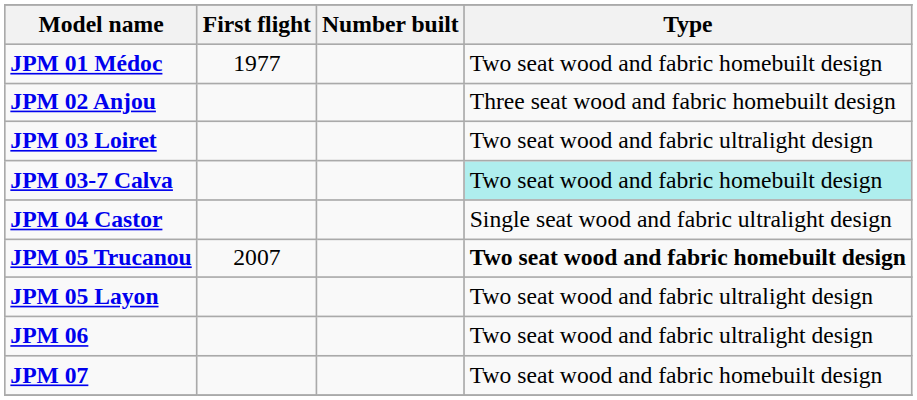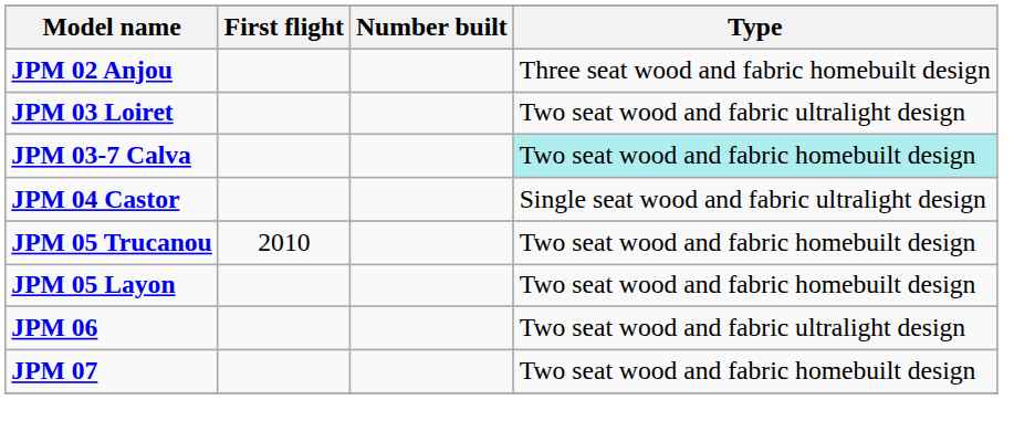 <table class="wikitable" align=center style="font-size:90%;">
 <tr>
 </tr>
 <tr style="background:#efefef;">
 <th>Model name</th>
 <th>First flight</th>
 <th>Number built</th>
 <th>Type</th>
-</tr>
-<tr>
-<td align=left><strong><a href='#'>JPM 01 Médoc</a></strong></td>
-<td align=center>1977</td>
-<td align=center></td>
-<td align=left>Two seat wood and fabric homebuilt design</td>
 </tr>
 <tr>
 <td align=left><strong><a href='#'>JPM 02 Anjou</a></strong></td>
 <td align=center></td>
 <td align=center></td>
 <td align=left>Three seat wood and fabric homebuilt design</td>
 </tr>
 <tr>
 <td align=left><strong><a href='#'>JPM 03 Loiret</a></strong></td>
 <td align=center></td>
 <td align=center></td>
 <td align=left>Two seat wood and fabric ultralight design</td>
 </tr>
 <tr>
 <td align=left><strong><a href='#'>JPM 03-7 Calva</a></strong></td>
 <td align=center></td>
 <td align=center></td>
 <td align=left style="background: paleturquoise;">Two seat wood and fabric homebuilt design</td>
 </tr>
 <tr>
 <td align=left><strong><a href='#'>JPM 04 Castor</a></strong></td>
 <td align=center></td>
 <td align=center></td>
 <td align=left>Single seat wood and fabric ultralight design</td>
 </tr>
 <tr>
 <td align=left><strong><a href='#'>JPM 05 Trucanou</a></strong></td>
-<td align=center>2007</td>
+<td align=center>2010</td>
 <td align=center></td>
-<td align=left><strong>Two seat wood and fabric homebuilt design</strong></td>
+<td align=left>Two seat wood and fabric homebuilt design</td>
 </tr>
 <tr>
 <td align=left><strong><a href='#'>JPM 05 Layon</a></strong></td>
 <td align=center></td>
 <td align=center></td>
-<td align=left>Two seat wood and fabric ultralight design</td>
+<td align=left>Two seat wood and fabric homebuilt design</td>
 </tr>
 <tr>
 <td align=left><strong><a href='#'>JPM 06</a></strong></td>
 <td align=center></td>
 <td align=center></td>
 <td align=left>Two seat wood and fabric ultralight design</td>
 </tr>
 <tr>
 <td align=left><strong><a href='#'>JPM 07</a></strong></td>
 <td align=center></td>
 <td align=center></td>
 <td align=left>Two seat wood and fabric homebuilt design</td>
 </tr>
 <tr>
 </tr>
 </table>
